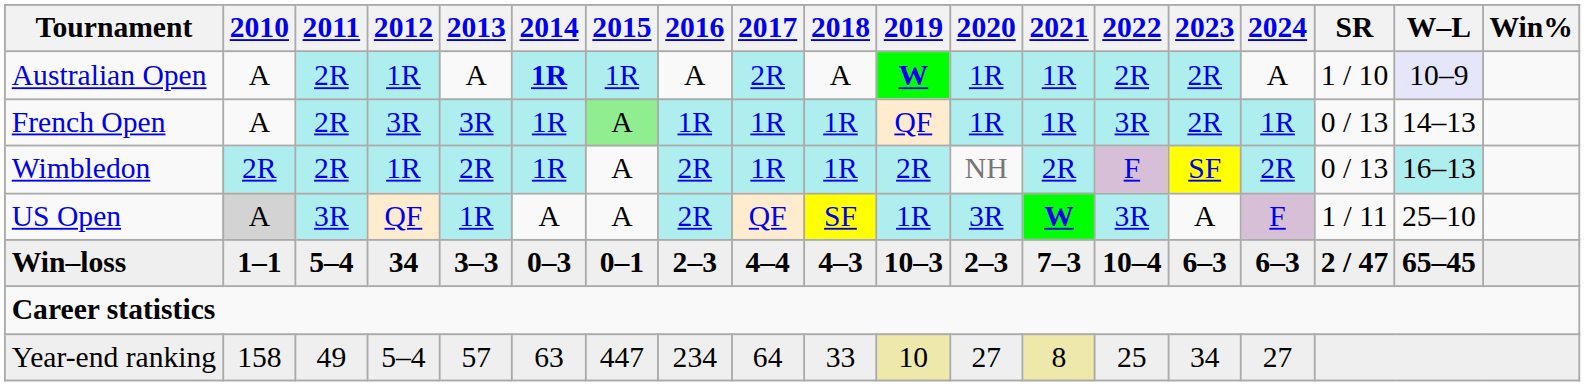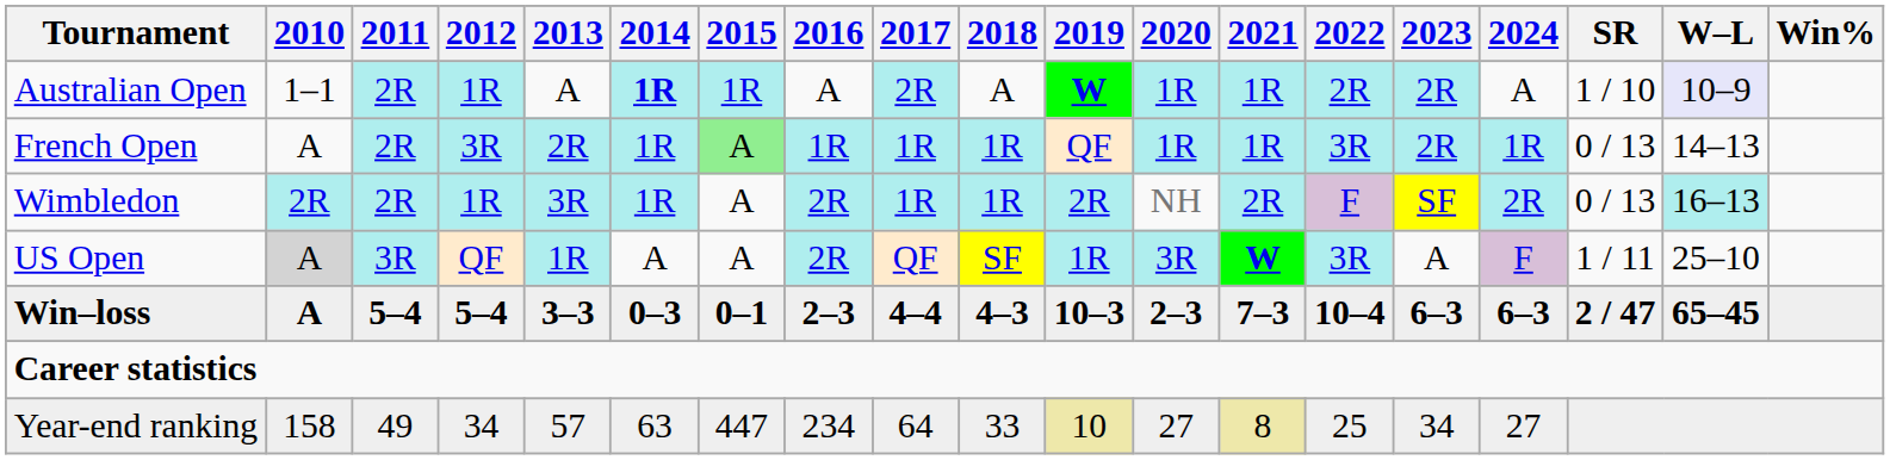 <table class=wikitable style="text-align:center">
 <tr>
 <th>Tournament</th>
 <th><a href='#'>2010</a></th>
 <th><a href='#'>2011</a></th>
 <th><a href='#'>2012</a></th>
 <th><a href='#'>2013</a></th>
 <th><a href='#'>2014</a></th>
 <th><a href='#'>2015</a></th>
 <th><a href='#'>2016</a></th>
 <th><a href='#'>2017</a></th>
 <th><a href='#'>2018</a></th>
 <th><a href='#'>2019</a></th>
 <th><a href='#'>2020</a></th>
 <th><a href='#'>2021</a></th>
 <th><a href='#'>2022</a></th>
 <th><a href='#'>2023</a></th>
 <th><a href='#'>2024</a></th>
 <th>SR</th>
 <th>W–L</th>
 <th>Win%</th>
 </tr>
 <tr>
 <td style=text-align:left><a href='#'>Australian Open</a></td>
-<td>A</td>
+<td>1–1</td>
 <td style=background:#afeeee><a href='#'>2R</a></td>
 <td style=background:#afeeee><a href='#'>1R</a></td>
 <td>A</td>
 <td style=background:#afeeee><strong><a href='#'>1R</a></strong></td>
 <td style=background:#afeeee><a href='#'>1R</a></td>
 <td>A</td>
 <td style=background:#afeeee><a href='#'>2R</a></td>
 <td>A</td>
 <td style=background:lime><strong><a href='#'>W</a></strong></td>
 <td style=background:#afeeee><a href='#'>1R</a></td>
 <td style=background:#afeeee><a href='#'>1R</a></td>
 <td style=background:#afeeee><a href='#'>2R</a></td>
 <td style=background:#afeeee><a href='#'>2R</a></td>
 <td>A</td>
 <td>1 / 10</td>
 <td style="background: lavender;">10–9</td>
 <td></td>
 </tr>
 <tr>
 <td style=text-align:left><a href='#'>French Open</a></td>
 <td>A</td>
 <td style=background:#afeeee><a href='#'>2R</a></td>
 <td style=background:#afeeee><a href='#'>3R</a></td>
-<td style=background:#afeeee><a href='#'>3R</a></td>
+<td style=background:#afeeee><a href='#'>2R</a></td>
 <td style=background:#afeeee><a href='#'>1R</a></td>
 <td style="background: lightgreen;">A</td>
 <td style=background:#afeeee><a href='#'>1R</a></td>
 <td style=background:#afeeee><a href='#'>1R</a></td>
 <td style=background:#afeeee><a href='#'>1R</a></td>
 <td style=background:#ffebcd><a href='#'>QF</a></td>
 <td style=background:#afeeee><a href='#'>1R</a></td>
 <td style=background:#afeeee><a href='#'>1R</a></td>
 <td bgcolor=afeeee><a href='#'>3R</a></td>
 <td bgcolor=afeeee><a href='#'>2R</a></td>
 <td bgcolor=afeeee><a href='#'>1R</a></td>
 <td>0 / 13</td>
 <td>14–13</td>
 <td></td>
 </tr>
 <tr>
 <td style=text-align:left><a href='#'>Wimbledon</a></td>
 <td style=background:#afeeee><a href='#'>2R</a></td>
 <td style=background:#afeeee><a href='#'>2R</a></td>
 <td style=background:#afeeee><a href='#'>1R</a></td>
-<td style=background:#afeeee><a href='#'>2R</a></td>
+<td style=background:#afeeee><a href='#'>3R</a></td>
 <td style=background:#afeeee><a href='#'>1R</a></td>
 <td>A</td>
 <td style=background:#afeeee><a href='#'>2R</a></td>
 <td style=background:#afeeee><a href='#'>1R</a></td>
 <td style=background:#afeeee><a href='#'>1R</a></td>
 <td style=background:#afeeee><a href='#'>2R</a></td>
 <td style=color:#767676>NH</td>
 <td style=background:#afeeee><a href='#'>2R</a></td>
 <td style=background:thistle><a href='#'>F</a></td>
 <td style=background:yellow><a href='#'>SF</a></td>
 <td style=background:#afeeee><a href='#'>2R</a></td>
 <td>0 / 13</td>
 <td style="background: paleturquoise;">16–13</td>
 <td></td>
 </tr>
 <tr>
 <td style=text-align:left><a href='#'>US Open</a></td>
 <td style="background: lightgrey;">A</td>
 <td style=background:#afeeee><a href='#'>3R</a></td>
 <td style=background:#ffebcd><a href='#'>QF</a></td>
 <td style=background:#afeeee><a href='#'>1R</a></td>
 <td>A</td>
 <td>A</td>
 <td style=background:#afeeee><a href='#'>2R</a></td>
 <td style=background:#ffebcd><a href='#'>QF</a></td>
 <td style=background:yellow><a href='#'>SF</a></td>
 <td style=background:#afeeee><a href='#'>1R</a></td>
 <td style=background:#afeeee><a href='#'>3R</a></td>
 <td style=background:lime><a href='#'><strong>W</strong></a></td>
 <td style=background:#afeeee><a href='#'>3R</a></td>
 <td>A</td>
 <td style=background:thistle><a href='#'>F</a></td>
 <td>1 / 11</td>
 <td>25–10</td>
 <td></td>
 </tr>
 <tr style=font-weight:bold;background:#efefef>
 <td style=text-align:left>Win–loss</td>
-<td>1–1</td>
+<td>A</td>
 <td>5–4</td>
-<td>34</td>
+<td>5–4</td>
 <td>3–3</td>
 <td>0–3</td>
 <td>0–1</td>
 <td>2–3</td>
 <td>4–4</td>
 <td>4–3</td>
 <td>10–3</td>
 <td>2–3</td>
 <td>7–3</td>
 <td>10–4</td>
 <td>6–3</td>
 <td>6–3</td>
 <td>2 / 47</td>
 <td>65–45</td>
 <td></td>
 </tr>
 <tr>
 <td colspan="19" align="left"><strong>Career statistics</strong></td>
 </tr>
 <tr style=background:#efefef>
 <td style=text-align:left>Year-end ranking</td>
 <td>158</td>
 <td>49</td>
-<td>5–4</td>
+<td>34</td>
 <td>57</td>
 <td>63</td>
 <td>447</td>
 <td>234</td>
 <td>64</td>
 <td>33</td>
 <td style=background:#eee8aa>10</td>
 <td>27</td>
 <td style=background:#eee8aa>8</td>
 <td>25</td>
 <td>34</td>
 <td>27</td>
 <td colspan="3"></td>
 </tr>
 </table>
